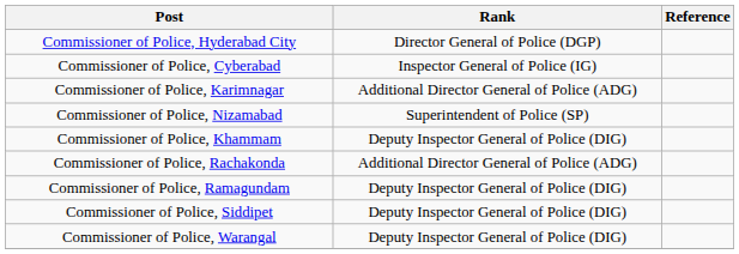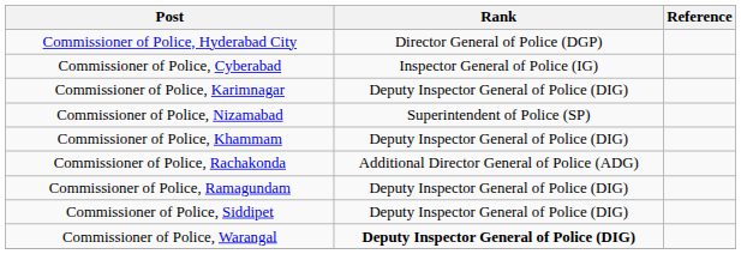 <table class="wikitable" style="text-align:center">
 <tr style="background:#cccccc">
 <th scope="col" style="width: 335px;">Post</th>
 <th scope="col" style="width: 335px;">Rank</th>
 <th scope="col" style="width: 30px;">Reference</th>
 </tr>
 <tr>
 <td><a href='#'>Commissioner of Police, Hyderabad City</a></td>
 <td>Director General of Police (DGP)</td>
 <td></td>
 </tr>
 <tr>
 <td>Commissioner of Police, <a href='#'>Cyberabad</a></td>
 <td>Inspector General of Police (IG)</td>
 <td></td>
 </tr>
 <tr>
 <td>Commissioner of Police, <a href='#'>Karimnagar</a></td>
-<td>Additional Director General of Police (ADG)</td>
+<td>Deputy Inspector General of Police (DIG)</td>
 <td></td>
 </tr>
 <tr>
 <td>Commissioner of Police, <a href='#'>Nizamabad</a></td>
 <td>Superintendent of Police (SP)</td>
 <td></td>
 </tr>
 <tr>
 <td>Commissioner of Police, <a href='#'>Khammam</a></td>
 <td>Deputy Inspector General of Police (DIG)</td>
 <td></td>
 </tr>
 <tr>
 <td>Commissioner of Police, <a href='#'>Rachakonda</a></td>
 <td>Additional Director General of Police (ADG)</td>
 <td></td>
 </tr>
 <tr>
 <td>Commissioner of Police, <a href='#'>Ramagundam</a></td>
 <td>Deputy Inspector General of Police (DIG)</td>
 <td></td>
 </tr>
 <tr>
 <td>Commissioner of Police, <a href='#'>Siddipet</a></td>
 <td>Deputy Inspector General of Police (DIG)</td>
 <td></td>
 </tr>
 <tr>
 <td>Commissioner of Police, <a href='#'>Warangal</a></td>
-<td>Deputy Inspector General of Police (DIG)</td>
+<td><strong>Deputy Inspector General of Police (DIG)</strong></td>
 <td></td>
 </tr>
 <tr>
 </tr>
 </table>
